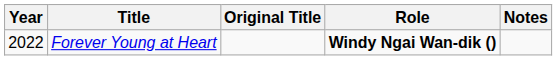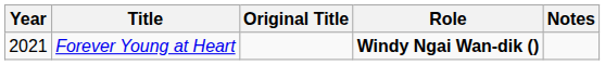 <table class="wikitable sortable" style="text-align:left; font-size:95%;">
 <tr>
 <th>Year</th>
 <th>Title</th>
 <th>Original Title</th>
 <th>Role</th>
 <th>Notes</th>
 </tr>
 <tr>
-<td>2022</td>
+<td>2021</td>
 <td><em><a href='#'>Forever Young at Heart</a></em></td>
 <td></td>
 <td><strong>Windy Ngai Wan-dik ()</strong></td>
 <td></td>
 </tr>
 </table>
